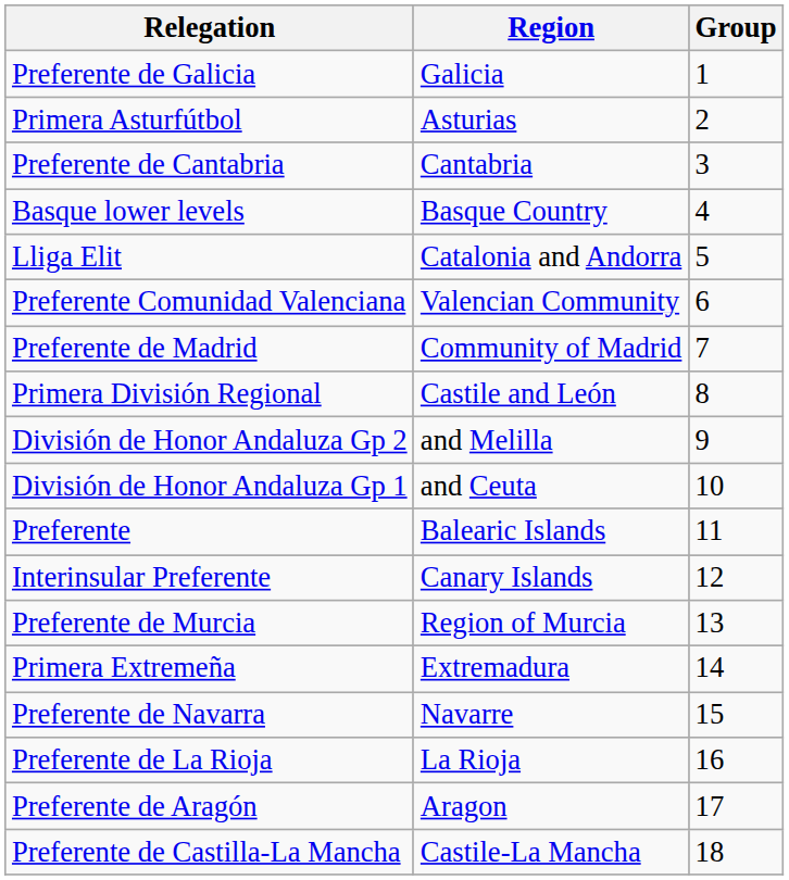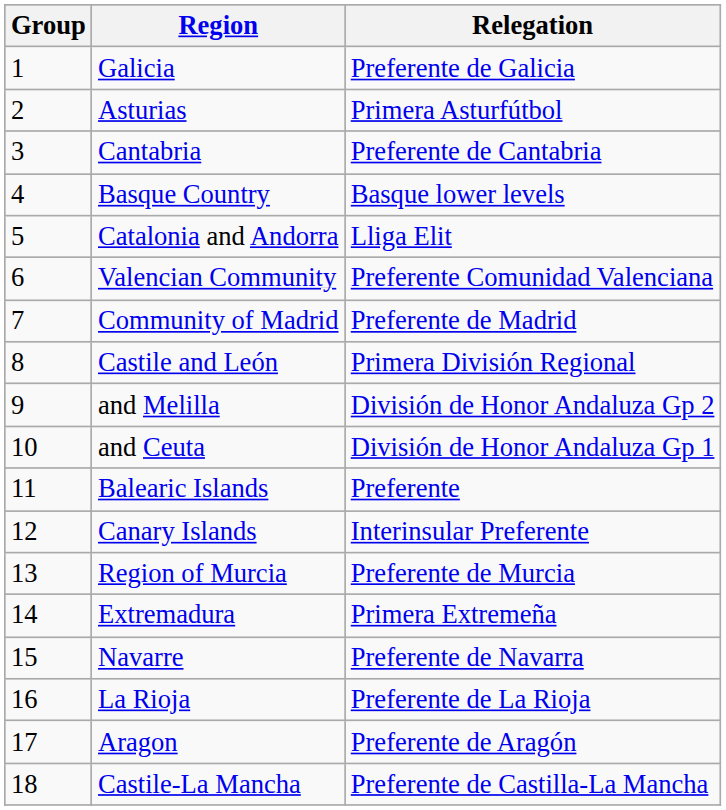 <table class="wikitable">
 <tr>
+<th>Group</th>
+<th><a href='#'>Region</a></th>
 <th>Relegation</th>
-<th><a href='#'>Region</a></th>
-<th>Group</th>
 </tr>
 <tr>
+<td>1</td>
+<td><a href='#'>Galicia</a></td>
 <td><a href='#'>Preferente de Galicia</a></td>
-<td><a href='#'>Galicia</a></td>
-<td>1</td>
 </tr>
 <tr>
+<td>2</td>
+<td><a href='#'>Asturias</a></td>
 <td><a href='#'>Primera Asturfútbol</a></td>
-<td><a href='#'>Asturias</a></td>
-<td>2</td>
 </tr>
 <tr>
+<td>3</td>
+<td><a href='#'>Cantabria</a></td>
 <td><a href='#'>Preferente de Cantabria</a></td>
-<td><a href='#'>Cantabria</a></td>
-<td>3</td>
 </tr>
 <tr>
+<td>4</td>
+<td><a href='#'>Basque Country</a></td>
 <td><a href='#'>Basque lower levels</a></td>
-<td><a href='#'>Basque Country</a></td>
-<td>4</td>
 </tr>
 <tr>
+<td>5</td>
+<td><a href='#'>Catalonia</a> and <a href='#'>Andorra</a></td>
 <td><a href='#'>Lliga Elit</a></td>
-<td><a href='#'>Catalonia</a> and <a href='#'>Andorra</a></td>
-<td>5</td>
 </tr>
 <tr>
+<td>6</td>
+<td><a href='#'>Valencian Community</a></td>
 <td><a href='#'>Preferente Comunidad Valenciana</a></td>
-<td><a href='#'>Valencian Community</a></td>
-<td>6</td>
 </tr>
 <tr>
+<td>7</td>
+<td><a href='#'>Community of Madrid</a></td>
 <td><a href='#'>Preferente de Madrid</a></td>
-<td><a href='#'>Community of Madrid</a></td>
-<td>7</td>
 </tr>
 <tr>
+<td>8</td>
+<td><a href='#'>Castile and León</a></td>
 <td><a href='#'>Primera División Regional</a></td>
-<td><a href='#'>Castile and León</a></td>
-<td>8</td>
 </tr>
 <tr>
+<td>9</td>
+<td> and <a href='#'>Melilla</a></td>
 <td><a href='#'>División de Honor Andaluza Gp 2</a></td>
-<td> and <a href='#'>Melilla</a></td>
-<td>9</td>
 </tr>
 <tr>
+<td>10</td>
+<td> and <a href='#'>Ceuta</a></td>
 <td><a href='#'>División de Honor Andaluza Gp 1</a></td>
-<td> and <a href='#'>Ceuta</a></td>
-<td>10</td>
 </tr>
 <tr>
+<td>11</td>
+<td><a href='#'>Balearic Islands</a></td>
 <td><a href='#'>Preferente</a></td>
-<td><a href='#'>Balearic Islands</a></td>
-<td>11</td>
 </tr>
 <tr>
+<td>12</td>
+<td><a href='#'>Canary Islands</a></td>
 <td><a href='#'>Interinsular Preferente</a></td>
-<td><a href='#'>Canary Islands</a></td>
-<td>12</td>
 </tr>
 <tr>
+<td>13</td>
+<td><a href='#'>Region of Murcia</a></td>
 <td><a href='#'>Preferente de Murcia</a></td>
-<td><a href='#'>Region of Murcia</a></td>
-<td>13</td>
 </tr>
 <tr>
+<td>14</td>
+<td><a href='#'>Extremadura</a></td>
 <td><a href='#'>Primera Extremeña</a></td>
-<td><a href='#'>Extremadura</a></td>
-<td>14</td>
 </tr>
 <tr>
+<td>15</td>
+<td><a href='#'>Navarre</a></td>
 <td><a href='#'>Preferente de Navarra</a></td>
-<td><a href='#'>Navarre</a></td>
-<td>15</td>
 </tr>
 <tr>
+<td>16</td>
+<td><a href='#'>La Rioja</a></td>
 <td><a href='#'>Preferente de La Rioja</a></td>
-<td><a href='#'>La Rioja</a></td>
-<td>16</td>
 </tr>
 <tr>
+<td>17</td>
+<td><a href='#'>Aragon</a></td>
 <td><a href='#'>Preferente de Aragón</a></td>
-<td><a href='#'>Aragon</a></td>
-<td>17</td>
 </tr>
 <tr>
+<td>18</td>
+<td><a href='#'>Castile-La Mancha</a></td>
 <td><a href='#'>Preferente de Castilla-La Mancha</a></td>
-<td><a href='#'>Castile-La Mancha</a></td>
-<td>18</td>
 </tr>
 </table>
